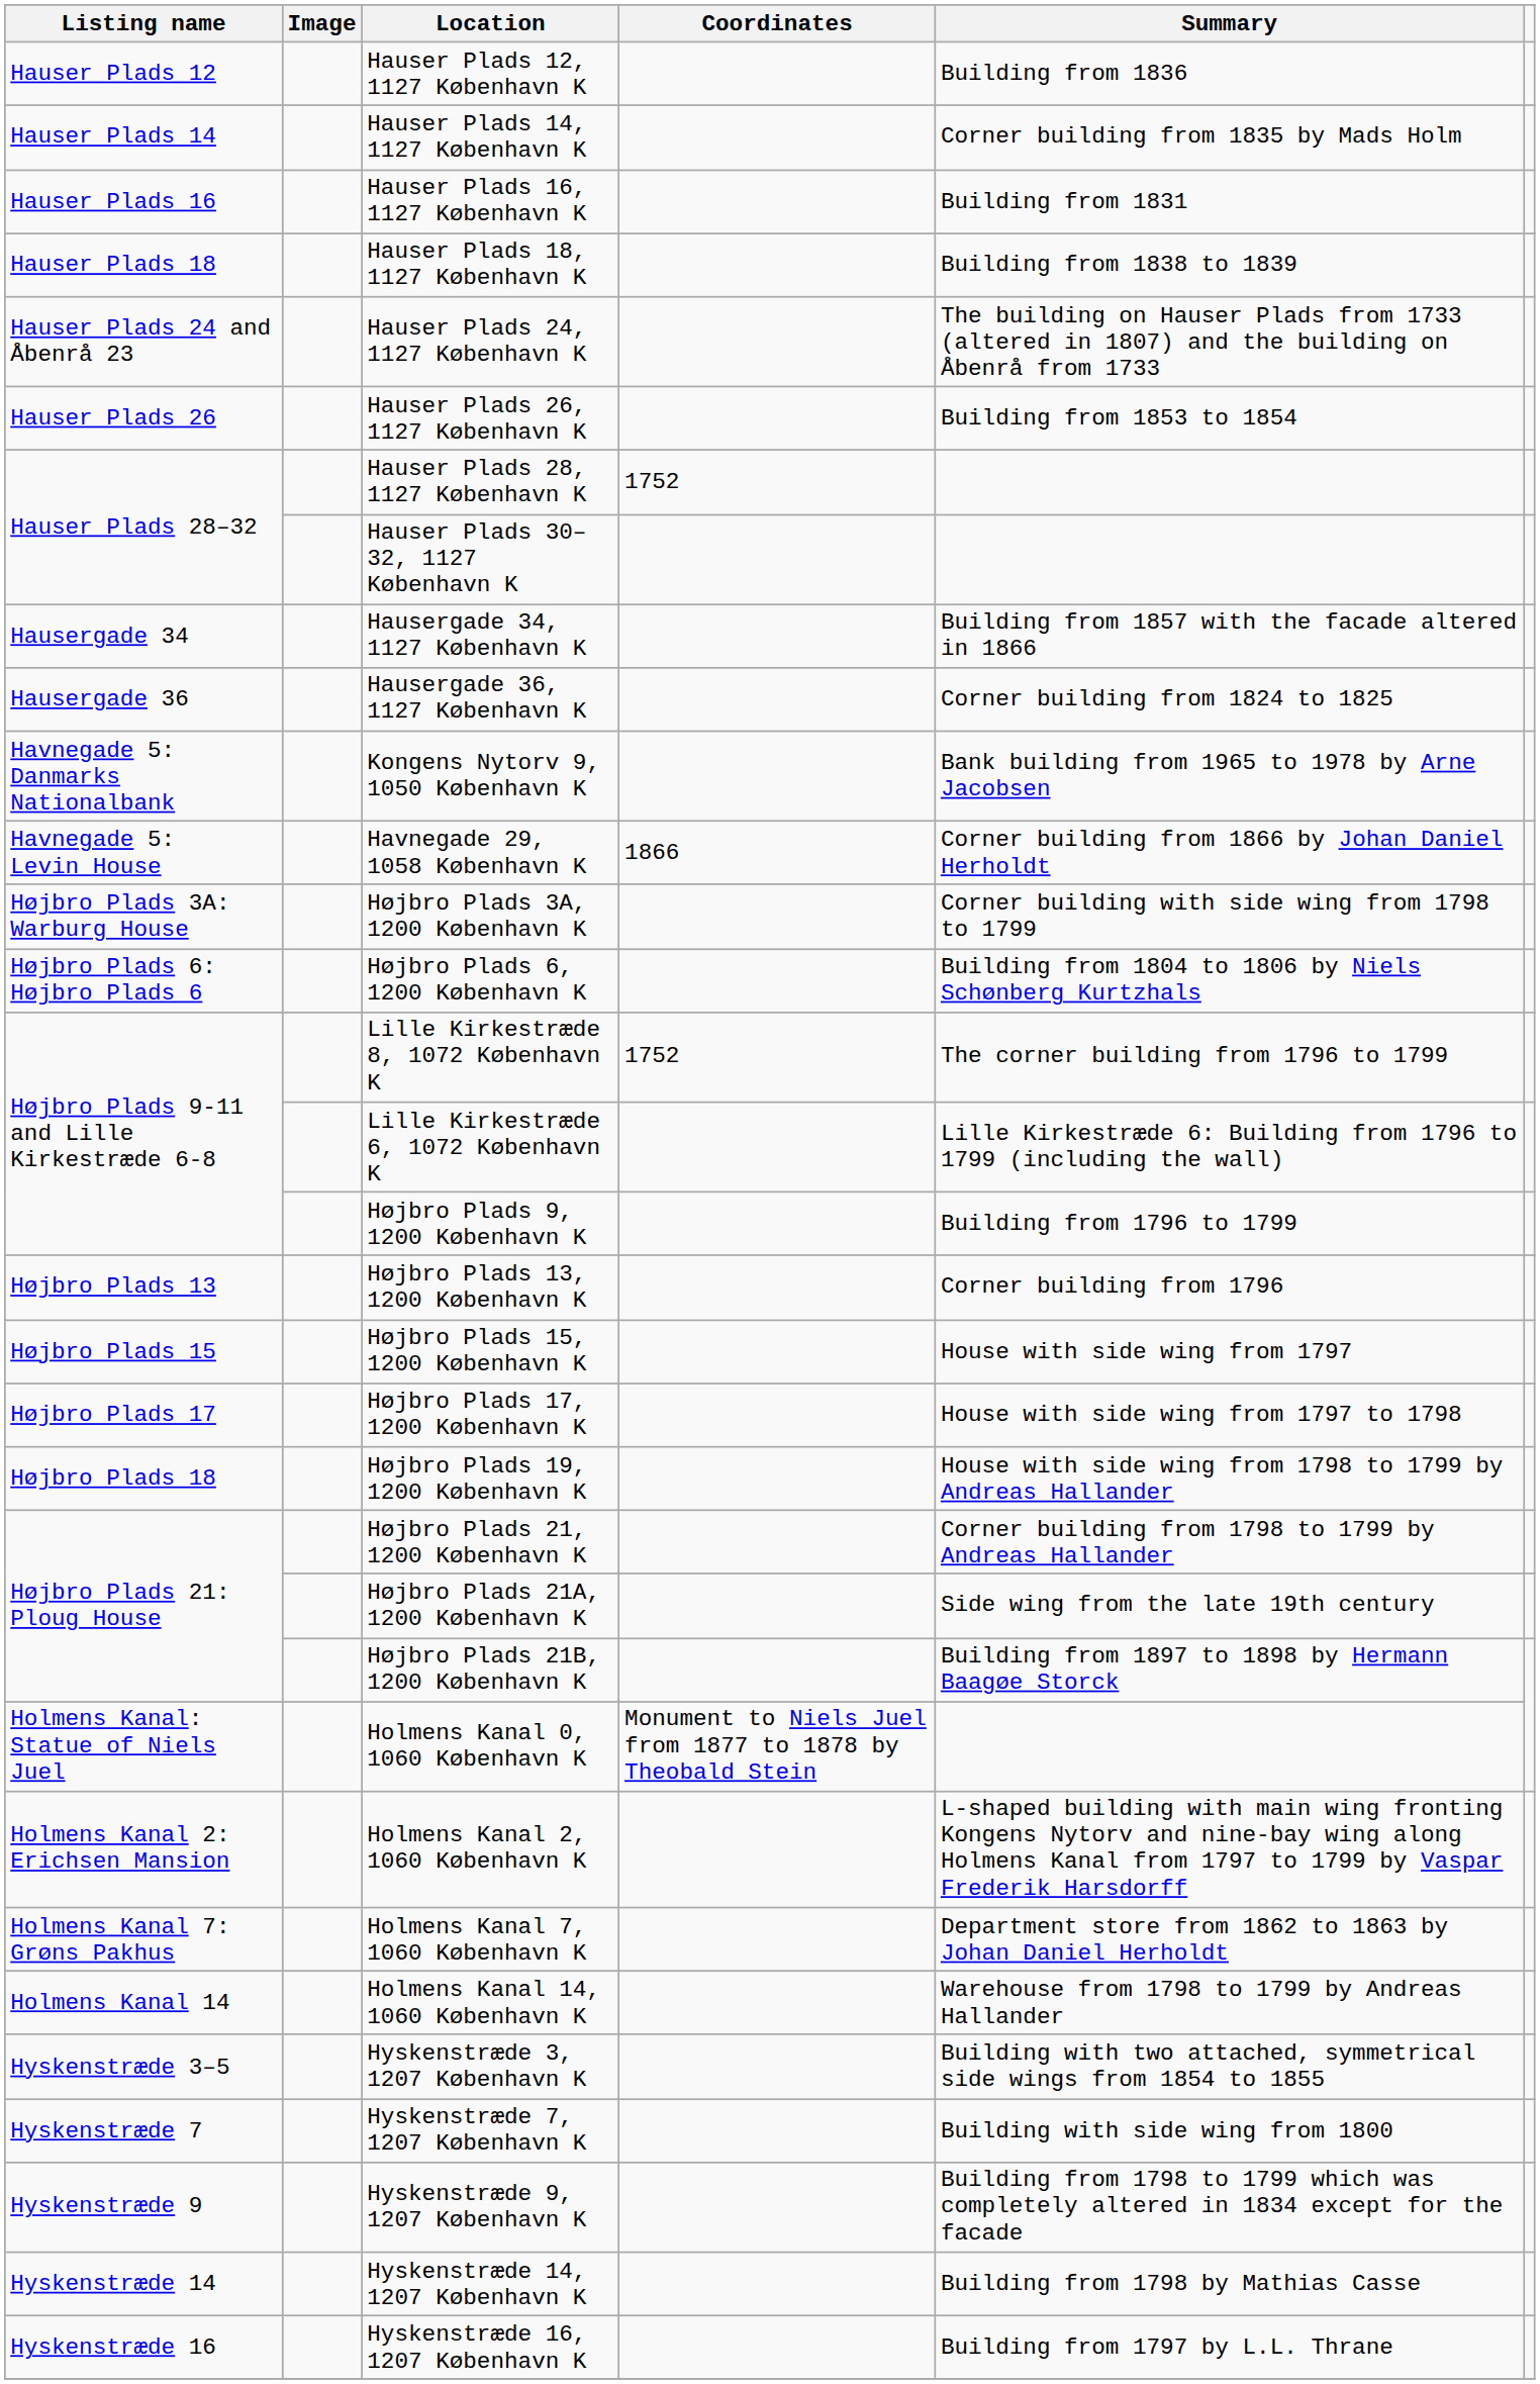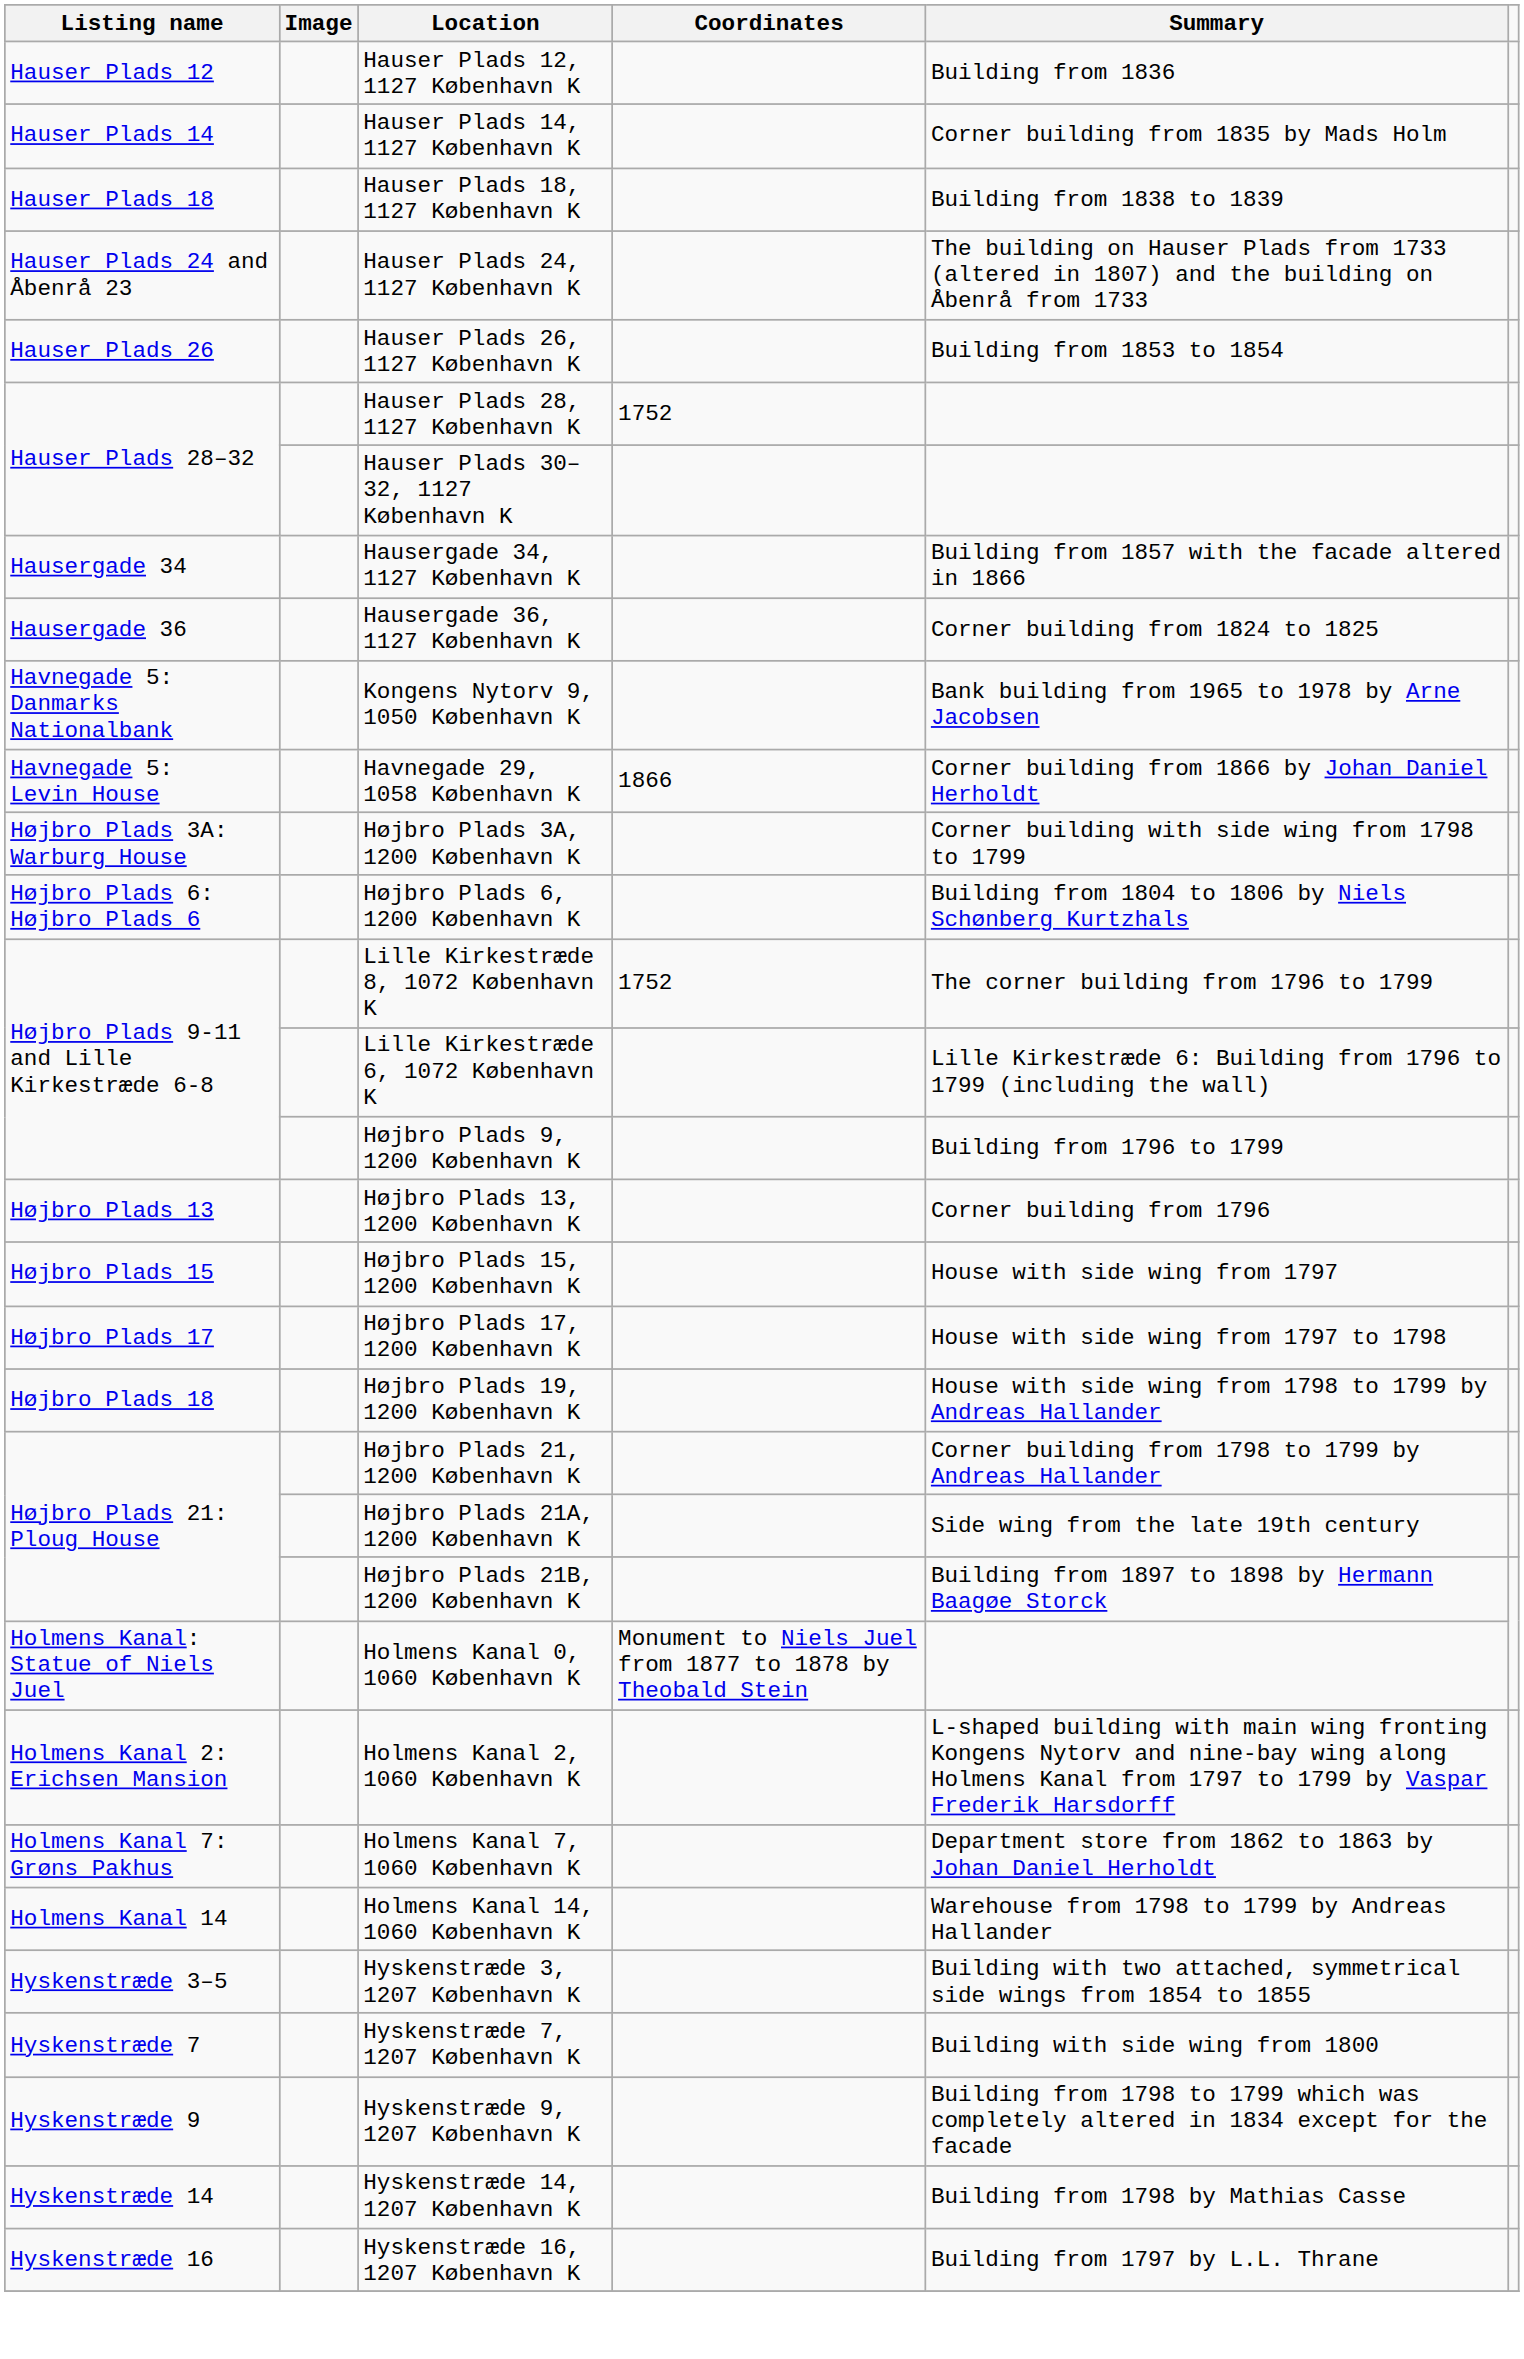 <table class="wikitable sortable">
 <tr>
 <th>Listing name</th>
 <th>Image</th>
 <th>Location</th>
 <th>Coordinates</th>
 <th>Summary</th>
 </tr>
 <tr>
 <td><a href='#'>Hauser Plads 12</a></td>
 <td></td>
 <td>Hauser Plads 12, 1127 København K</td>
 <td></td>
 <td>Building from 1836</td>
 <td></td>
 </tr>
 <tr>
 <td><a href='#'>Hauser Plads 14</a></td>
 <td></td>
 <td>Hauser Plads 14, 1127 København K</td>
 <td></td>
 <td>Corner building from 1835 by Mads Holm</td>
-<td></td>
-</tr>
-<tr>
-<td><a href='#'>Hauser Plads 16</a></td>
-<td></td>
-<td>Hauser Plads 16, 1127 København K</td>
-<td></td>
-<td>Building from 1831</td>
 <td></td>
 </tr>
 <tr>
 <td><a href='#'>Hauser Plads 18</a></td>
 <td></td>
 <td>Hauser Plads 18, 1127 København K</td>
 <td></td>
 <td>Building from 1838 to 1839</td>
 <td></td>
 </tr>
 <tr>
 <td><a href='#'>Hauser Plads 24</a> and Åbenrå 23</td>
 <td></td>
 <td>Hauser Plads 24, 1127 København K</td>
 <td></td>
 <td>The building on Hauser Plads from 1733 (altered in 1807) and the building on Åbenrå from 1733</td>
 <td></td>
 </tr>
 <tr>
 <td><a href='#'>Hauser Plads 26</a></td>
 <td></td>
 <td>Hauser Plads 26, 1127 København K</td>
 <td></td>
 <td>Building from 1853 to 1854</td>
 <td></td>
 </tr>
 <tr>
 <td rowspan="2"><a href='#'>Hauser Plads</a> 28–32</td>
 <td></td>
 <td>Hauser Plads 28, 1127 København K</td>
 <td>1752</td>
 <td></td>
 <td></td>
 </tr>
 <tr>
 <td></td>
 <td>Hauser Plads 30–32, 1127 København K</td>
 <td></td>
 <td></td>
 <td></td>
 </tr>
 <tr>
 <td><a href='#'>Hausergade</a> 34</td>
 <td></td>
 <td>Hausergade 34, 1127 København K</td>
 <td></td>
 <td>Building from 1857 with the facade altered in 1866</td>
 <td></td>
 </tr>
 <tr>
 <td><a href='#'>Hausergade</a> 36</td>
 <td></td>
 <td>Hausergade 36, 1127 København K</td>
 <td></td>
 <td>Corner building from 1824 to 1825</td>
 <td></td>
 </tr>
 <tr>
 <td><a href='#'>Havnegade</a> 5:<br><a href='#'>Danmarks Nationalbank</a></td>
 <td></td>
 <td>Kongens Nytorv 9, 1050 København K</td>
 <td></td>
 <td>Bank building from 1965 to 1978 by <a href='#'>Arne Jacobsen</a></td>
 <td></td>
 </tr>
 <tr>
 <td><a href='#'>Havnegade</a> 5:<br><a href='#'>Levin House</a></td>
 <td></td>
 <td>Havnegade 29, 1058 København K</td>
 <td>1866</td>
 <td>Corner building from 1866 by <a href='#'>Johan Daniel Herholdt</a></td>
 <td></td>
 </tr>
 <tr>
 <td><a href='#'>Højbro Plads</a> 3A: <a href='#'>Warburg House</a></td>
 <td></td>
 <td>Højbro Plads 3A, 1200 København K</td>
 <td></td>
 <td>Corner building with side wing from 1798 to 1799</td>
 <td></td>
 </tr>
 <tr>
 <td><a href='#'>Højbro Plads</a> 6: <a href='#'>Højbro Plads 6</a></td>
 <td></td>
 <td>Højbro Plads 6, 1200 København K</td>
 <td></td>
 <td>Building from 1804 to 1806 by <a href='#'>Niels Schønberg Kurtzhals</a></td>
 </tr>
 <tr>
 <td rowspan="3"><a href='#'>Højbro Plads</a> 9-11 and Lille Kirkestræde 6-8</td>
 <td></td>
 <td>Lille Kirkestræde 8, 1072 København K</td>
 <td>1752</td>
 <td>The corner building from 1796 to 1799</td>
 <td></td>
 </tr>
 <tr>
 <td></td>
 <td>Lille Kirkestræde 6, 1072 København K</td>
 <td></td>
 <td>Lille Kirkestræde 6: Building from 1796 to 1799 (including the wall)</td>
 <td></td>
 </tr>
 <tr>
 <td></td>
 <td>Højbro Plads 9, 1200 København K</td>
 <td></td>
 <td>Building from 1796 to 1799</td>
 <td></td>
 </tr>
 <tr>
 <td><a href='#'>Højbro Plads 13</a></td>
 <td></td>
 <td>Højbro Plads 13, 1200 København K</td>
 <td></td>
 <td>Corner building from 1796</td>
 <td></td>
 </tr>
 <tr>
 <td><a href='#'>Højbro Plads 15</a></td>
 <td></td>
 <td>Højbro Plads 15, 1200 København K</td>
 <td></td>
 <td>House with side wing from 1797</td>
 <td></td>
 </tr>
 <tr>
 <td><a href='#'>Højbro Plads 17</a></td>
 <td></td>
 <td>Højbro Plads 17, 1200 København K</td>
 <td></td>
 <td>House with side wing from 1797 to 1798</td>
 <td></td>
 </tr>
 <tr>
 <td><a href='#'>Højbro Plads 18</a></td>
 <td></td>
 <td>Højbro Plads 19, 1200 København K</td>
 <td></td>
 <td>House with side wing from 1798 to 1799 by <a href='#'>Andreas Hallander</a></td>
 <td></td>
 </tr>
 <tr>
 <td rowspan="3"><a href='#'>Højbro Plads</a> 21: <br><a href='#'>Ploug House</a></td>
 <td></td>
 <td>Højbro Plads 21, 1200 København K</td>
 <td></td>
 <td>Corner building from 1798 to 1799 by <a href='#'>Andreas Hallander</a></td>
 <td></td>
 </tr>
 <tr>
 <td></td>
 <td>Højbro Plads 21A, 1200 København K</td>
 <td></td>
 <td>Side wing from the late 19th century</td>
 <td></td>
 </tr>
 <tr>
 <td></td>
 <td>Højbro Plads 21B, 1200 København K</td>
 <td></td>
 <td>Building from 1897 to 1898 by <a href='#'>Hermann Baagøe Storck</a></td>
 </tr>
 <tr>
 <td><a href='#'>Holmens Kanal</a>: <a href='#'>Statue of Niels Juel</a></td>
 <td></td>
 <td>Holmens Kanal 0, 1060 København K</td>
 <td>Monument to <a href='#'>Niels Juel</a> from 1877 to 1878 by <a href='#'>Theobald Stein</a></td>
 <td></td>
 </tr>
 <tr>
 <td><a href='#'>Holmens Kanal</a> 2: <a href='#'>Erichsen Mansion</a></td>
 <td></td>
 <td>Holmens Kanal 2, 1060 København K</td>
 <td></td>
 <td>L-shaped building with main wing fronting Kongens Nytorv and nine-bay wing along Holmens Kanal from 1797 to 1799 by <a href='#'>Vaspar Frederik Harsdorff</a></td>
 <td></td>
 </tr>
 <tr>
 <td><a href='#'>Holmens Kanal</a> 7: <a href='#'>Grøns Pakhus</a></td>
 <td></td>
 <td>Holmens Kanal 7, 1060 København K</td>
 <td></td>
 <td>Department store from 1862 to 1863 by <a href='#'>Johan Daniel Herholdt</a></td>
 <td></td>
 </tr>
 <tr>
 <td><a href='#'>Holmens Kanal</a> 14</td>
 <td></td>
 <td>Holmens Kanal 14, 1060 København K</td>
 <td></td>
 <td>Warehouse from 1798 to 1799 by Andreas Hallander</td>
 <td></td>
 </tr>
 <tr>
 <td><a href='#'>Hyskenstræde</a> 3–5</td>
 <td></td>
 <td>Hyskenstræde 3, 1207 København K</td>
 <td></td>
 <td>Building with two attached, symmetrical side wings from 1854 to 1855</td>
 <td></td>
 </tr>
 <tr>
 <td><a href='#'>Hyskenstræde</a> 7</td>
 <td></td>
 <td>Hyskenstræde 7, 1207 København K</td>
 <td></td>
 <td>Building with side wing from 1800</td>
 <td></td>
 </tr>
 <tr>
 <td><a href='#'>Hyskenstræde</a> 9</td>
 <td></td>
 <td>Hyskenstræde 9, 1207 København K</td>
 <td></td>
 <td>Building from 1798 to 1799 which was completely altered in 1834 except for the facade</td>
 <td></td>
 </tr>
 <tr>
 <td><a href='#'>Hyskenstræde</a> 14</td>
 <td></td>
 <td>Hyskenstræde 14, 1207 København K</td>
 <td></td>
 <td>Building from 1798 by Mathias Casse</td>
 <td></td>
 </tr>
 <tr>
 <td><a href='#'>Hyskenstræde</a> 16</td>
 <td></td>
 <td>Hyskenstræde 16, 1207 København K</td>
 <td></td>
 <td>Building from 1797 by L.L. Thrane</td>
 <td></td>
 </tr>
 <tr>
 </tr>
 </table>
